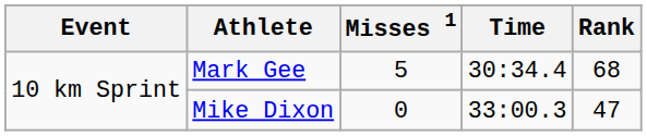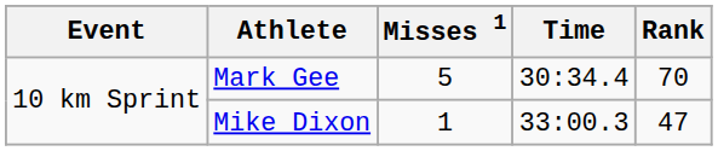 <table class="wikitable" style="font-size:90%">
 <tr>
 <th>Event</th>
 <th>Athlete</th>
 <th>Misses <sup>1</sup></th>
 <th>Time</th>
 <th>Rank</th>
 </tr>
 <tr>
 <td rowspan="2">10 km Sprint</td>
 <td><a href='#'>Mark Gee</a></td>
 <td align="center">5</td>
 <td align="center">30:34.4</td>
-<td align="center">68</td>
+<td align="center">70</td>
 </tr>
 <tr>
 <td><a href='#'>Mike Dixon</a></td>
-<td align="center">0</td>
+<td align="center">1</td>
 <td align="center">33:00.3</td>
 <td align="center">47</td>
 </tr>
 </table>
